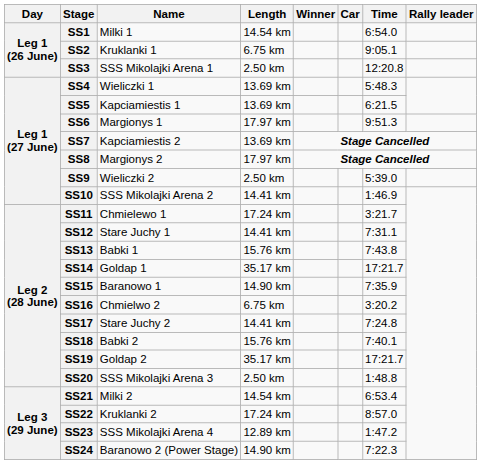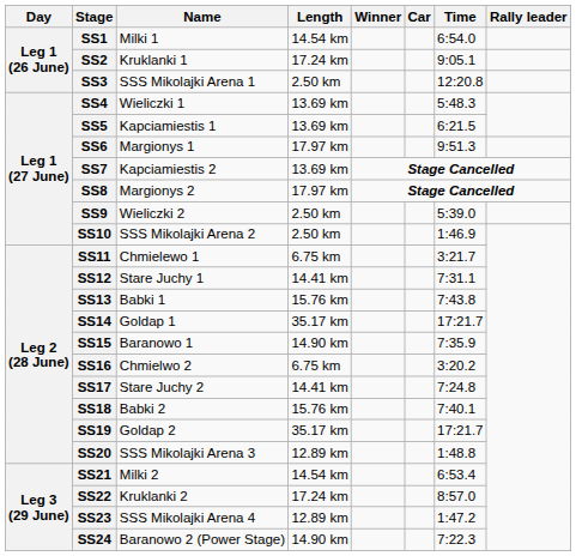 <table class="wikitable" style="text-align: left; font-size: 90%; max-width: 950px;">
 <tr>
 <th>Day</th>
 <th>Stage</th>
 <th>Name</th>
 <th>Length</th>
 <th>Winner</th>
 <th>Car</th>
 <th>Time</th>
 <th>Rally leader</th>
 </tr>
 <tr>
 <th rowspan=3>Leg 1<br>(26 June)</th>
 <th>SS1</th>
 <td> Milki 1</td>
 <td>14.54 km</td>
 <td></td>
 <td></td>
 <td>6:54.0</td>
 <td></td>
 </tr>
 <tr>
 <th>SS2</th>
 <td> Kruklanki 1</td>
-<td>6.75 km</td>
+<td>17.24 km</td>
 <td></td>
 <td></td>
 <td>9:05.1</td>
 <td></td>
 </tr>
 <tr>
 <th>SS3</th>
 <td> SSS Mikolajki Arena 1</td>
 <td>2.50 km</td>
 <td></td>
 <td></td>
 <td>12:20.8</td>
 <td></td>
 </tr>
 <tr>
 <th rowspan=7>Leg 1<br>(27 June)</th>
 <th>SS4</th>
 <td> Wieliczki 1</td>
 <td>13.69 km</td>
 <td></td>
 <td></td>
 <td>5:48.3</td>
 <td rowspan="2"></td>
 </tr>
 <tr>
 <th>SS5</th>
 <td> Kapciamiestis 1</td>
 <td>13.69 km</td>
 <td></td>
 <td></td>
 <td>6:21.5</td>
 </tr>
 <tr>
 <th>SS6</th>
 <td> Margionys 1</td>
 <td>17.97 km</td>
 <td></td>
 <td></td>
 <td>9:51.3</td>
 <td></td>
 </tr>
 <tr>
 <th>SS7</th>
 <td> Kapciamiestis 2</td>
 <td>13.69 km</td>
 <td colspan="4" align="center"><strong><em>Stage Cancelled</em></strong></td>
 </tr>
 <tr>
 <th>SS8</th>
 <td> Margionys 2</td>
 <td>17.97 km</td>
 <td colspan="4" align="center"><strong><em>Stage Cancelled</em></strong></td>
 </tr>
 <tr>
 <th>SS9</th>
 <td> Wieliczki 2</td>
 <td>2.50 km</td>
 <td></td>
 <td></td>
 <td>5:39.0</td>
 <td></td>
 </tr>
 <tr>
 <th>SS10</th>
 <td> SSS Mikolajki Arena 2</td>
-<td>14.41 km</td>
+<td>2.50 km</td>
 <td></td>
 <td></td>
 <td>1:46.9</td>
 <td rowspan=25></td>
 </tr>
 <tr>
 <th rowspan=10>Leg 2<br>(28 June)</th>
 <th>SS11</th>
 <td> Chmielewo 1</td>
-<td>17.24 km</td>
+<td>6.75 km</td>
 <td></td>
 <td></td>
 <td>3:21.7</td>
 </tr>
 <tr>
 <th>SS12</th>
 <td> Stare Juchy 1</td>
 <td>14.41 km</td>
 <td></td>
 <td></td>
 <td>7:31.1</td>
 </tr>
 <tr>
 <th>SS13</th>
 <td> Babki 1</td>
 <td>15.76 km</td>
 <td></td>
 <td></td>
 <td>7:43.8</td>
 </tr>
 <tr>
 <th>SS14</th>
 <td> Goldap 1</td>
 <td>35.17 km</td>
 <td></td>
 <td></td>
 <td>17:21.7</td>
 </tr>
 <tr>
 <th>SS15</th>
 <td> Baranowo 1</td>
 <td>14.90 km</td>
 <td></td>
 <td></td>
 <td>7:35.9</td>
 </tr>
 <tr>
 <th>SS16</th>
 <td> Chmielwo 2</td>
 <td>6.75 km</td>
 <td></td>
 <td></td>
 <td>3:20.2</td>
 </tr>
 <tr>
 <th>SS17</th>
 <td> Stare Juchy 2</td>
 <td>14.41 km</td>
 <td></td>
 <td></td>
 <td>7:24.8</td>
 </tr>
 <tr>
 <th>SS18</th>
 <td> Babki 2</td>
 <td>15.76 km</td>
 <td></td>
 <td></td>
 <td>7:40.1</td>
 </tr>
 <tr>
 <th>SS19</th>
 <td> Goldap 2</td>
 <td>35.17 km</td>
 <td></td>
 <td></td>
 <td>17:21.7</td>
 </tr>
 <tr>
 <th>SS20</th>
 <td> SSS Mikolajki Arena 3</td>
-<td>2.50 km</td>
+<td>12.89 km</td>
 <td></td>
 <td></td>
 <td>1:48.8</td>
 </tr>
 <tr>
 <th rowspan=4>Leg 3<br>(29 June)</th>
 <th>SS21</th>
 <td> Milki 2</td>
 <td>14.54 km</td>
 <td></td>
 <td></td>
 <td>6:53.4</td>
 </tr>
 <tr>
 <th>SS22</th>
 <td> Kruklanki 2</td>
 <td>17.24 km</td>
 <td></td>
 <td></td>
 <td>8:57.0</td>
 </tr>
 <tr>
 <th>SS23</th>
 <td> SSS Mikolajki Arena 4</td>
 <td>12.89 km</td>
 <td></td>
 <td></td>
 <td>1:47.2</td>
 </tr>
 <tr>
 <th>SS24</th>
 <td> Baranowo 2 (Power Stage)</td>
 <td>14.90 km</td>
 <td></td>
 <td></td>
 <td>7:22.3</td>
 </tr>
 </table>
